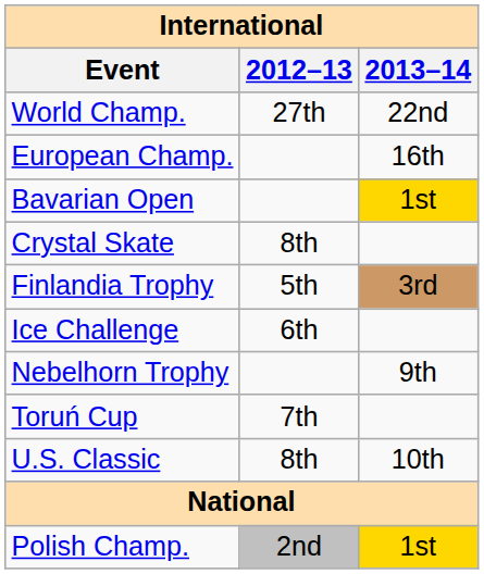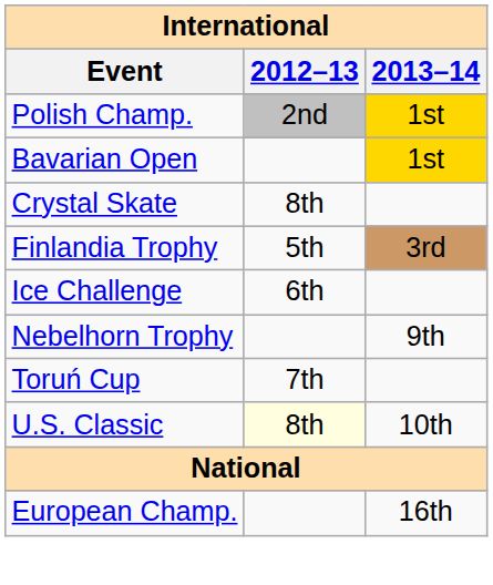 <table class="wikitable" style="text-align:center">
 <tr>
 <th style="background-color: #ffdead; " colspan=3 align=center>International</th>
 </tr>
 <tr>
 <th>Event</th>
 <th><a href='#'>2012–13</a></th>
 <th><a href='#'>2013–14</a></th>
 </tr>
 <tr>
-<td align=left><a href='#'>World Champ.</a></td>
-<td>27th</td>
-<td>22nd</td>
-</tr>
-<tr>
-<td align=left><a href='#'>European Champ.</a></td>
-<td></td>
-<td>16th</td>
+<td align=left><a href='#'>Polish Champ.</a></td>
+<td bgcolor=silver>2nd</td>
+<td bgcolor=gold>1st</td>
 </tr>
 <tr>
 <td align=left><a href='#'>Bavarian Open</a></td>
 <td></td>
 <td bgcolor=gold>1st</td>
 </tr>
 <tr>
 <td align=left><a href='#'>Crystal Skate</a></td>
 <td>8th</td>
 <td></td>
 </tr>
 <tr>
 <td align=left><a href='#'>Finlandia Trophy</a></td>
 <td>5th</td>
 <td bgcolor=cc9966>3rd</td>
 </tr>
 <tr>
 <td align=left><a href='#'>Ice Challenge</a></td>
 <td>6th</td>
 <td></td>
 </tr>
 <tr>
 <td align=left><a href='#'>Nebelhorn Trophy</a></td>
 <td></td>
 <td>9th</td>
 </tr>
 <tr>
 <td align=left><a href='#'>Toruń Cup</a></td>
 <td>7th</td>
 <td></td>
 </tr>
 <tr>
 <td align=left><a href='#'>U.S. Classic</a></td>
-<td>8th</td>
+<td style="background: lightyellow;">8th</td>
 <td>10th</td>
 </tr>
 <tr>
 <th style="background-color: #ffdead; " colspan=3 align=center>National</th>
 </tr>
 <tr>
-<td align=left><a href='#'>Polish Champ.</a></td>
-<td bgcolor=silver>2nd</td>
-<td bgcolor=gold>1st</td>
+<td align=left><a href='#'>European Champ.</a></td>
+<td></td>
+<td>16th</td>
 </tr>
 </table>
